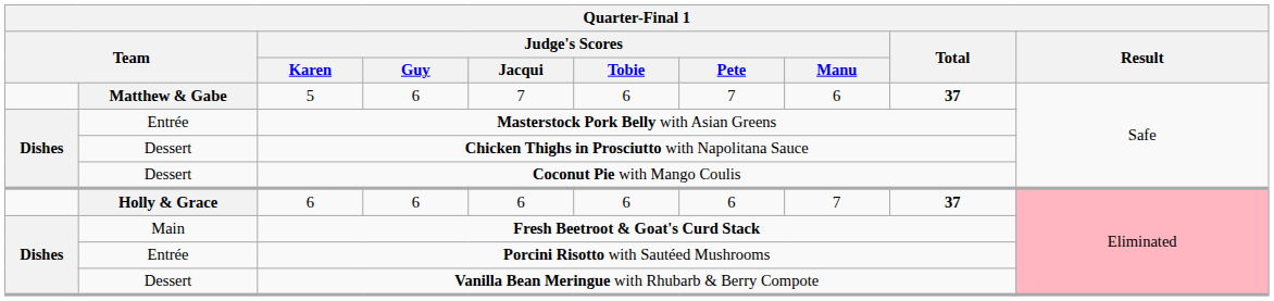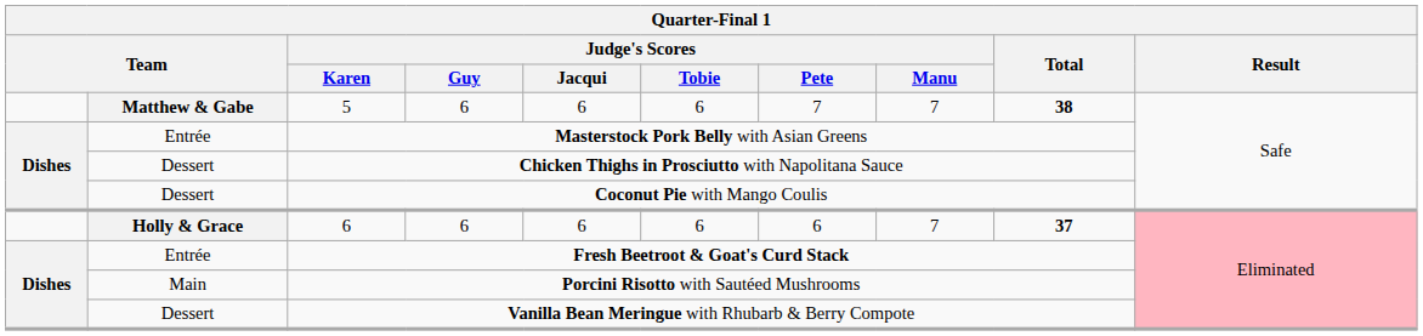 <table class="wikitable plainrowheaders" style="margin:1em auto; text-align:center; font-size:90%; width:80em;">
 <tr>
 <th colspan="10" >Quarter-Final 1</th>
 </tr>
 <tr>
 <th rowspan="2" style="width:20%;" colspan="2">Team</th>
 <th colspan="6" style="width:50%;">Judge's Scores</th>
 <th rowspan="2" style="width:10%;">Total<br></th>
 <th rowspan="2" style="width:20%;">Result</th>
 </tr>
 <tr>
 <th style="width:50px;"><a href='#'>Karen</a></th>
 <th style="width:50px;"><a href='#'>Guy</a></th>
 <th style="width:50px;">Jacqui</th>
 <th style="width:50px;"><a href='#'>Tobie</a></th>
 <th style="width:50px;"><a href='#'>Pete</a></th>
 <th style="width:50px;"><a href='#'>Manu</a></th>
 </tr>
 <tr>
 <td></td>
 <th>Matthew & Gabe</th>
 <td>5</td>
 <td>6</td>
-<td>7</td>
+<td>6</td>
 <td>6</td>
 <td>7</td>
-<td>6</td>
-<td><strong>37</strong></td>
+<td>7</td>
+<td><strong>38</strong></td>
 <td rowspan="4">Safe</td>
 </tr>
 <tr>
 <th rowspan="3">Dishes</th>
 <td>Entrée</td>
 <td colspan="7"><strong>Masterstock Pork Belly</strong> with Asian Greens</td>
 </tr>
 <tr>
 <td>Dessert</td>
 <td colspan="7"><strong>Chicken Thighs in Prosciutto</strong> with Napolitana Sauce</td>
 </tr>
 <tr>
 <td>Dessert</td>
 <td colspan="7"><strong>Coconut Pie</strong> with Mango Coulis</td>
 </tr>
 <tr style="border-top:3px solid #aaa;">
 <td></td>
 <th>Holly & Grace</th>
 <td>6</td>
 <td>6</td>
 <td>6</td>
 <td>6</td>
 <td>6</td>
 <td>7</td>
 <td><strong>37</strong></td>
 <td rowspan="4" style="background:lightpink">Eliminated</td>
 </tr>
 <tr>
 <th rowspan="3">Dishes</th>
-<td>Main</td>
+<td>Entrée</td>
 <td colspan="7"><strong>Fresh Beetroot & Goat's Curd Stack</strong></td>
 </tr>
 <tr>
-<td>Entrée</td>
+<td>Main</td>
 <td colspan="7"><strong>Porcini Risotto</strong> with Sautéed Mushrooms</td>
 </tr>
 <tr>
 <td>Dessert</td>
 <td colspan="7"><strong>Vanilla Bean Meringue</strong> with Rhubarb & Berry Compote</td>
 </tr>
 <tr style="border-top:3px solid #aaa;">
 </tr>
 </table>
